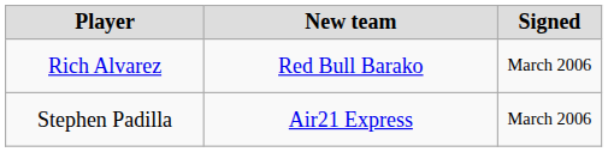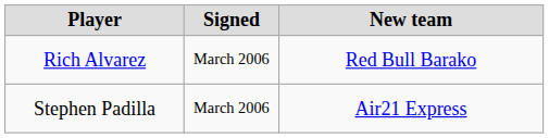 <table class="wikitable" style="text-align: center">
 <tr align="center" bgcolor="#dddddd">
 <td style="width:140px"><strong>Player</strong></td>
+<td style="width:70px"><strong>Signed</strong></td>
 <td style="width:210px"><strong>New team</strong></td>
-<td style="width:70px"><strong>Signed</strong></td>
 </tr>
 <tr style="height:40px">
 <td><a href='#'>Rich Alvarez</a></td>
+<td style="font-size: 80%">March 2006</td>
 <td><a href='#'>Red Bull Barako</a></td>
-<td style="font-size: 80%">March 2006</td>
 </tr>
 <tr style="height:40px">
 <td>Stephen Padilla</td>
+<td style="font-size: 80%">March 2006</td>
 <td><a href='#'>Air21 Express</a></td>
-<td style="font-size: 80%">March 2006</td>
 </tr>
 </table>
